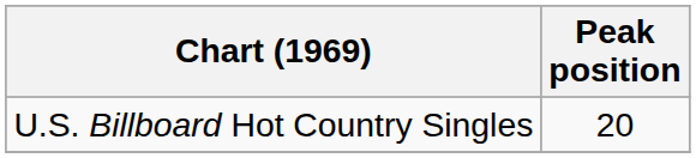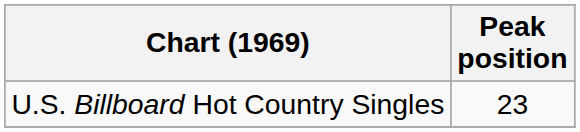 <table class="wikitable sortable">
 <tr>
 <th align="left">Chart (1969)</th>
 <th align="center">Peak<br>position</th>
 </tr>
 <tr>
 <td align="left">U.S. <em>Billboard</em> Hot Country Singles</td>
-<td align="center">20</td>
+<td align="center">23</td>
 </tr>
 <tr>
 </tr>
 </table>
